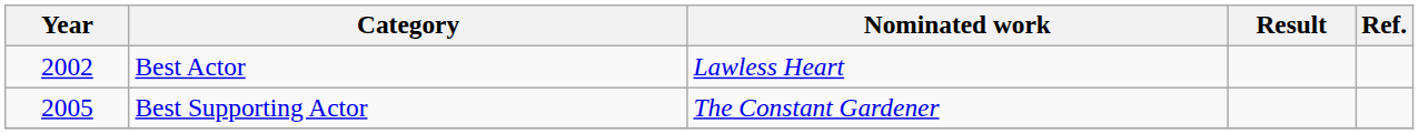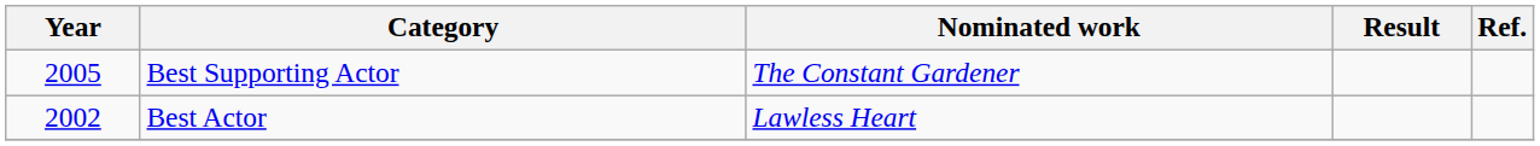 <table class=wikitable>
 <tr>
 <th scope="col" style="width:5em;">Year</th>
 <th scope="col" style="width:26em;">Category</th>
 <th scope="col" style="width:25em;">Nominated work</th>
 <th scope="col" style="width:5em;">Result</th>
 <th>Ref.</th>
 </tr>
 <tr>
+<td style="text-align:center;"><a href='#'>2005</a></td>
+<td><a href='#'>Best Supporting Actor</a></td>
+<td><em><a href='#'>The Constant Gardener</a></em></td>
+<td></td>
+<td></td>
+</tr>
+<tr>
 <td style="text-align:center;"><a href='#'>2002</a></td>
 <td><a href='#'>Best Actor</a></td>
 <td><em><a href='#'>Lawless Heart</a></em></td>
 <td></td>
 <td></td>
 </tr>
 <tr>
-<td style="text-align:center;"><a href='#'>2005</a></td>
-<td><a href='#'>Best Supporting Actor</a></td>
-<td><em><a href='#'>The Constant Gardener</a></em></td>
-<td></td>
-<td></td>
-</tr>
-<tr>
 </tr>
 </table>
